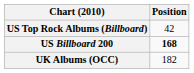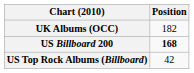 <table class="wikitable sortable plainrowheaders" style="text-align:center">
 <tr>
 <th>Chart (2010)</th>
 <th>Position</th>
 </tr>
 <tr>
-<th scope="row">US Top Rock Albums (<em>Billboard</em>)</th>
-<td>42</td>
+<th scope="row">UK Albums (OCC)</th>
+<td>182</td>
 </tr>
 <tr>
 <th scope="row">US <em>Billboard</em> 200</th>
 <td><strong>168</strong></td>
 </tr>
 <tr>
-<th scope="row">UK Albums (OCC)</th>
-<td>182</td>
+<th scope="row">US Top Rock Albums (<em>Billboard</em>)</th>
+<td>42</td>
 </tr>
 </table>
